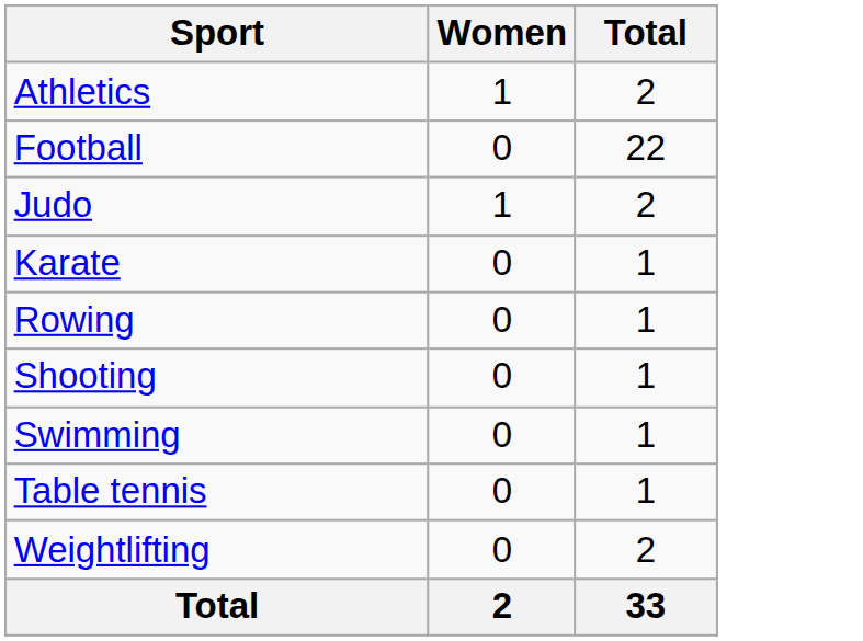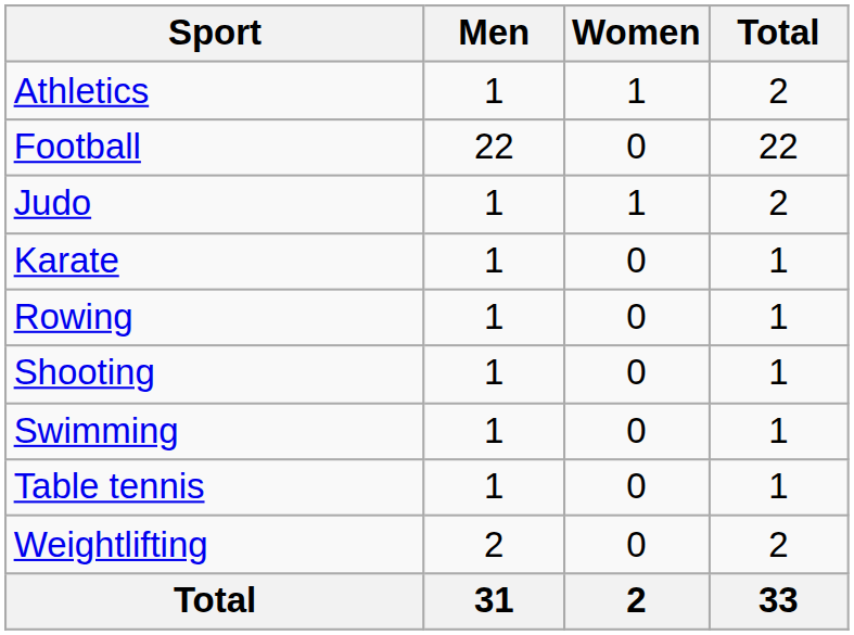 <table class="wikitable sortable" style="text-align:center;">
 <tr>
 <th width=180>Sport</th>
+<th width=55>Men</th>
 <th width=55>Women</th>
 <th width=55>Total</th>
 </tr>
 <tr>
 <td align=left><a href='#'>Athletics</a></td>
 <td>1</td>
+<td>1</td>
 <td>2</td>
 </tr>
 <tr>
 <td align=left><a href='#'>Football</a></td>
+<td>22</td>
 <td>0</td>
 <td>22</td>
 </tr>
 <tr>
 <td align=left><a href='#'>Judo</a></td>
 <td>1</td>
+<td>1</td>
 <td>2</td>
 </tr>
 <tr>
 <td align=left><a href='#'>Karate</a></td>
+<td>1</td>
 <td>0</td>
 <td>1</td>
 </tr>
 <tr>
 <td align=left><a href='#'>Rowing</a></td>
+<td>1</td>
 <td>0</td>
 <td>1</td>
 </tr>
 <tr>
 <td align=left><a href='#'>Shooting</a></td>
+<td>1</td>
 <td>0</td>
 <td>1</td>
 </tr>
 <tr>
 <td align=left><a href='#'>Swimming</a></td>
+<td>1</td>
 <td>0</td>
 <td>1</td>
 </tr>
 <tr>
 <td align=left><a href='#'>Table tennis</a></td>
+<td>1</td>
 <td>0</td>
 <td>1</td>
 </tr>
 <tr>
 <td align=left><a href='#'>Weightlifting</a></td>
+<td>2</td>
 <td>0</td>
 <td>2</td>
 </tr>
 <tr>
 <th>Total</th>
+<th>31</th>
 <th>2</th>
 <th>33</th>
 </tr>
 </table>
